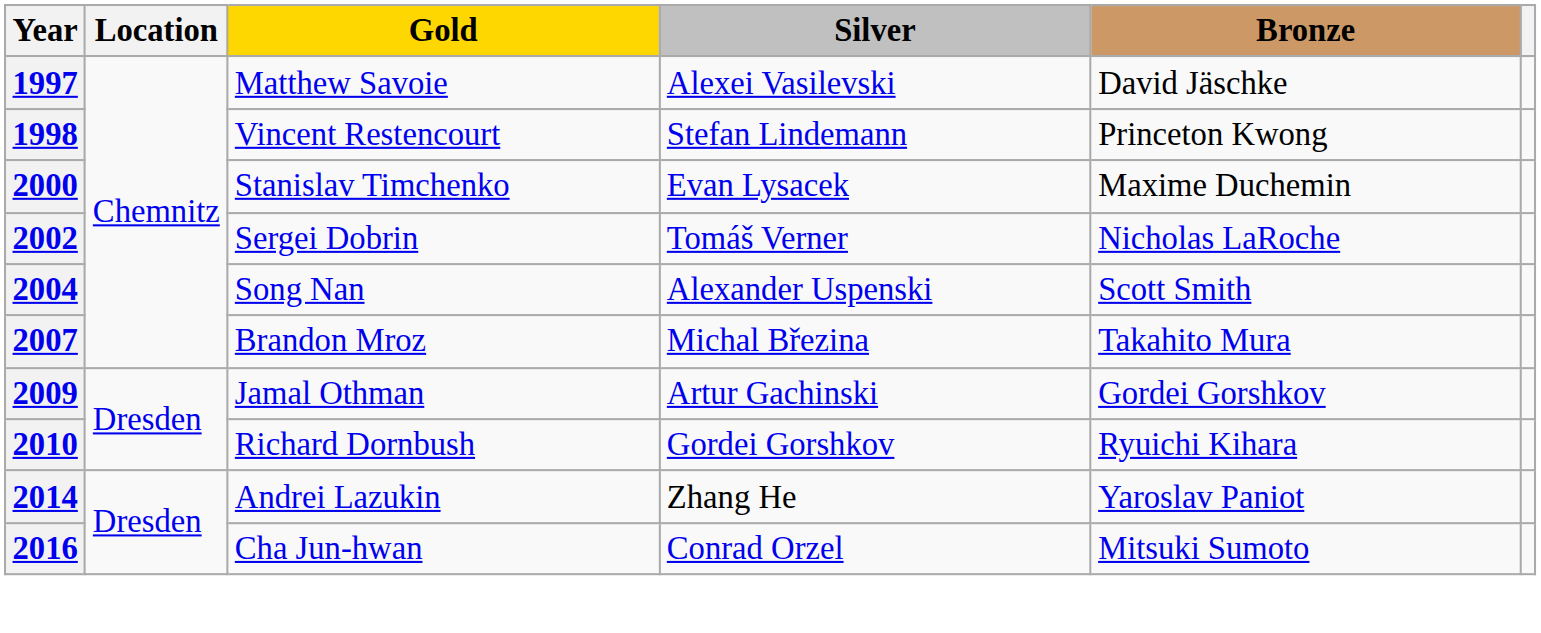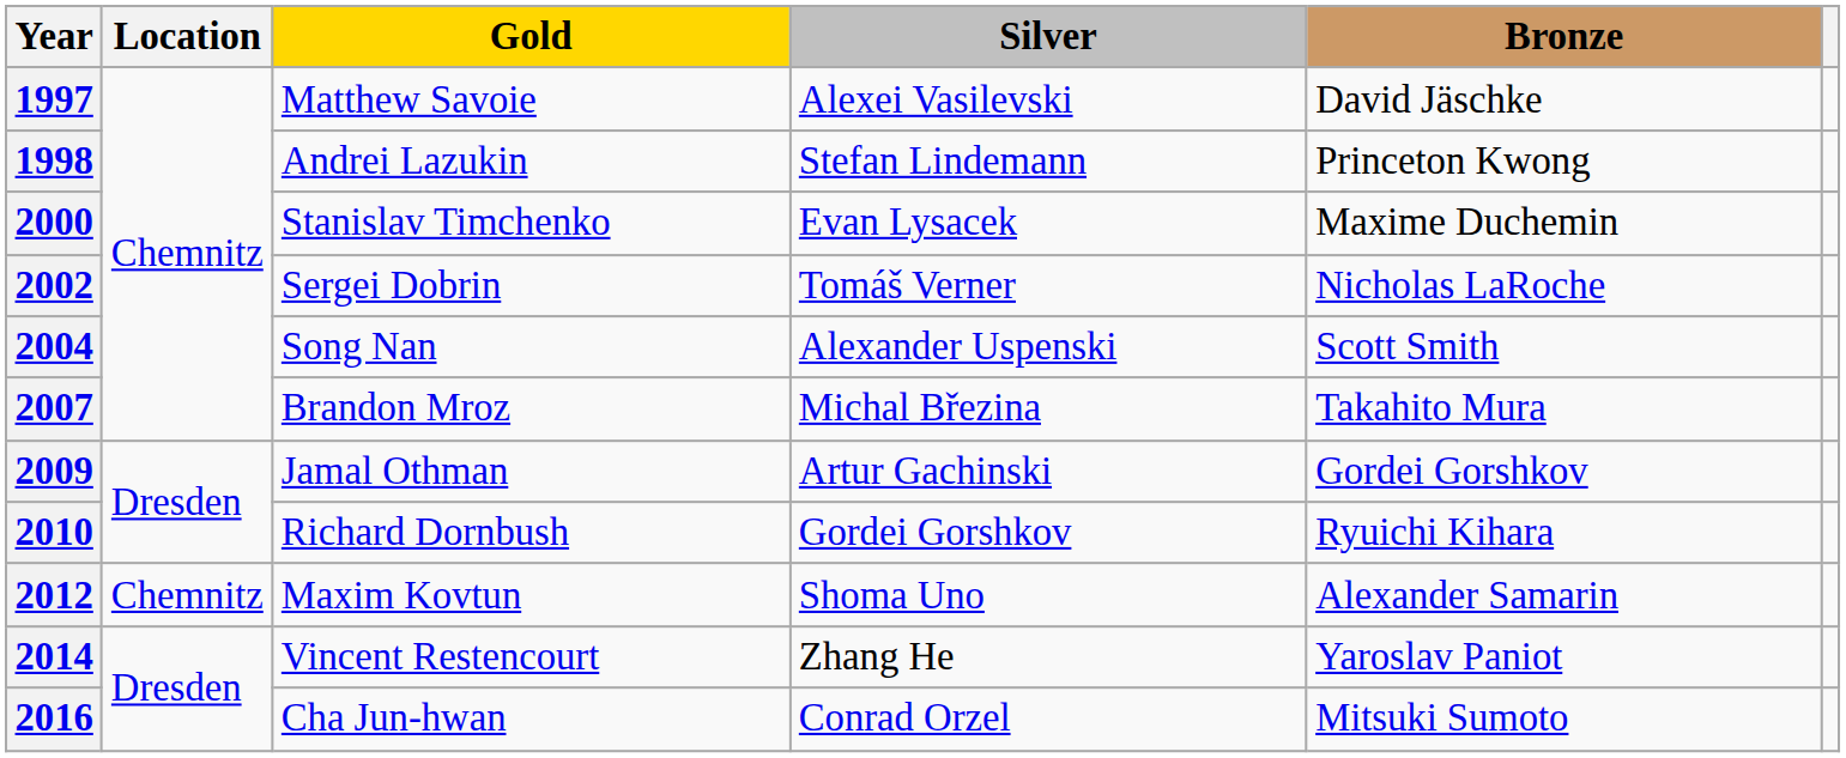 <table class="wikitable unsortable" style="text-align:left; width:85%">
 <tr>
 <th scope="col" style="text-align:center">Year</th>
 <th scope="col" style="text-align:center">Location</th>
 <td scope="col" style="text-align:center; width:30%; background:gold"><strong>Gold</strong></td>
 <td scope="col" style="text-align:center; width:30%; background:silver"><strong>Silver</strong></td>
 <td scope="col" style="text-align:center; width:30%; background:#c96"><strong>Bronze</strong></td>
 <th scope="col" style="text-align:center"></th>
 </tr>
 <tr>
 <th scope="row" style="text-align:left"><a href='#'>1997</a></th>
 <td rowspan="6"><a href='#'>Chemnitz</a></td>
 <td> <a href='#'>Matthew Savoie</a></td>
 <td> <a href='#'>Alexei Vasilevski</a></td>
 <td> David Jäschke</td>
 <td></td>
 </tr>
 <tr>
 <th scope="row" style="text-align:left"><a href='#'>1998</a></th>
-<td> <a href='#'>Vincent Restencourt</a></td>
+<td> <a href='#'>Andrei Lazukin</a></td>
 <td> <a href='#'>Stefan Lindemann</a></td>
 <td> Princeton Kwong</td>
 <td></td>
 </tr>
 <tr>
 <th scope="row" style="text-align:left"><a href='#'>2000</a></th>
 <td> <a href='#'>Stanislav Timchenko</a></td>
 <td> <a href='#'>Evan Lysacek</a></td>
 <td> Maxime Duchemin</td>
 <td></td>
 </tr>
 <tr>
 <th scope="row" style="text-align:left"><a href='#'>2002</a></th>
 <td> <a href='#'>Sergei Dobrin</a></td>
 <td> <a href='#'>Tomáš Verner</a></td>
 <td> <a href='#'>Nicholas LaRoche</a></td>
 <td></td>
 </tr>
 <tr>
 <th scope="row" style="text-align:left"><a href='#'>2004</a></th>
 <td> <a href='#'>Song Nan</a></td>
 <td> <a href='#'>Alexander Uspenski</a></td>
 <td> <a href='#'>Scott Smith</a></td>
 <td></td>
 </tr>
 <tr>
 <th scope="row" style="text-align:left"><a href='#'>2007</a></th>
 <td> <a href='#'>Brandon Mroz</a></td>
 <td> <a href='#'>Michal Březina</a></td>
 <td> <a href='#'>Takahito Mura</a></td>
 <td></td>
 </tr>
 <tr>
 <th scope="row" style="text-align:left"><a href='#'>2009</a></th>
 <td rowspan="2"><a href='#'>Dresden</a></td>
 <td> <a href='#'>Jamal Othman</a></td>
 <td> <a href='#'>Artur Gachinski</a></td>
 <td> <a href='#'>Gordei Gorshkov</a></td>
 <td></td>
 </tr>
 <tr>
 <th scope="row" style="text-align:left"><a href='#'>2010</a></th>
 <td> <a href='#'>Richard Dornbush</a></td>
 <td> <a href='#'>Gordei Gorshkov</a></td>
 <td> <a href='#'>Ryuichi Kihara</a></td>
 <td></td>
 </tr>
 <tr>
+<th scope="row" style="text-align:left"><a href='#'>2012</a></th>
+<td><a href='#'>Chemnitz</a></td>
+<td> <a href='#'>Maxim Kovtun</a></td>
+<td> <a href='#'>Shoma Uno</a></td>
+<td> <a href='#'>Alexander Samarin</a></td>
+<td></td>
+</tr>
+<tr>
 <th scope="row" style="text-align:left"><a href='#'>2014</a></th>
 <td rowspan="2"><a href='#'>Dresden</a></td>
-<td> <a href='#'>Andrei Lazukin</a></td>
+<td> <a href='#'>Vincent Restencourt</a></td>
 <td> Zhang He</td>
 <td> <a href='#'>Yaroslav Paniot</a></td>
 <td></td>
 </tr>
 <tr>
 <th scope="row" style="text-align:left"><a href='#'>2016</a></th>
 <td> <a href='#'>Cha Jun-hwan</a></td>
 <td> <a href='#'>Conrad Orzel</a></td>
 <td> <a href='#'>Mitsuki Sumoto</a></td>
 <td></td>
 </tr>
 </table>
